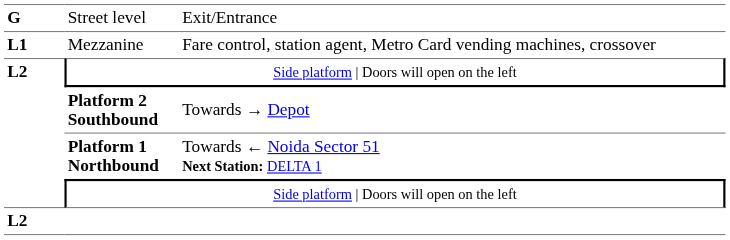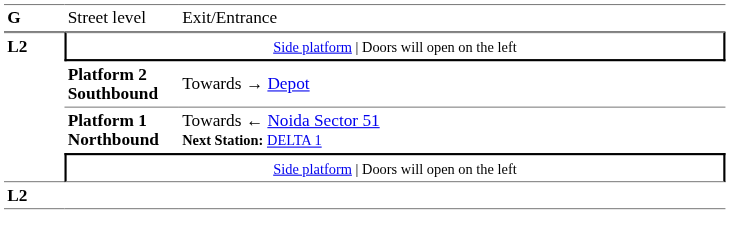 <table table border=0 cellspacing=0 cellpadding=3>
 <tr>
 <td style="border-bottom:solid 1px gray;border-top:solid 1px gray;" width=50 valign=top><strong>G</strong></td>
 <td style="border-top:solid 1px gray;border-bottom:solid 1px gray;" width=100 valign=top>Street level</td>
 <td style="border-top:solid 1px gray;border-bottom:solid 1px gray;" width=500 valign=top>Exit/Entrance</td>
-</tr>
-<tr>
-<td valign=top><strong>L1</strong></td>
-<td valign=top>Mezzanine</td>
-<td valign=top>Fare control, station agent, Metro Card vending machines, crossover<br></td>
 </tr>
 <tr>
 <td style="border-top:solid 1px gray;border-bottom:solid 1px gray;" width=50 rowspan=4 valign=top><strong>L2</strong></td>
 <td style="border-top:solid 1px gray;border-right:solid 2px black;border-left:solid 2px black;border-bottom:solid 2px black;text-align:center;" colspan=2><small><a href='#'>Side platform</a> | Doors will open on the left </small></td>
 </tr>
 <tr>
 <td style="border-bottom:solid 1px gray;" width=100><span><strong>Platform 2</strong><br><strong>Southbound</strong></span></td>
 <td style="border-bottom:solid 1px gray;" width=500>Towards → <a href='#'>Depot</a></td>
 </tr>
 <tr>
 <td><span><strong>Platform 1</strong><br><strong>Northbound</strong></span></td>
 <td>Towards ← <a href='#'>Noida Sector 51</a><br><small><strong>Next Station:</strong> <a href='#'>DELTA 1</a></small></td>
 </tr>
 <tr>
 <td style="border-top:solid 2px black;border-right:solid 2px black;border-left:solid 2px black;border-bottom:solid 1px gray;" colspan=2  align=center><small><a href='#'>Side platform</a> | Doors will open on the left </small></td>
 </tr>
 <tr>
 <td style="border-bottom:solid 1px gray;" width=50 rowspan=2 valign=top><strong>L2</strong></td>
 <td style="border-bottom:solid 1px gray;" width=100></td>
 <td style="border-bottom:solid 1px gray;" width=500></td>
 </tr>
 <tr>
 </tr>
 </table>
